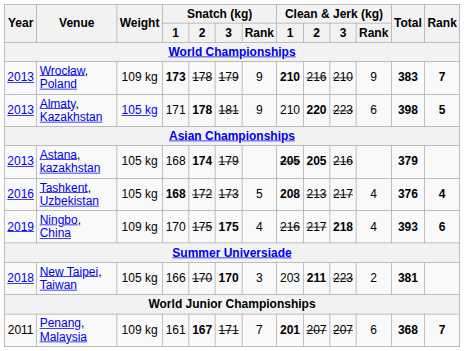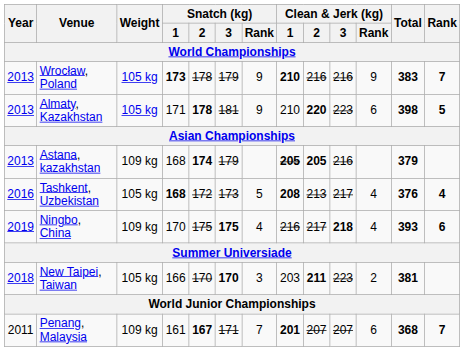 <table class = "wikitable" style="text-align:center;">
 <tr>
 <th rowspan=2 width=40>Year</th>
 <th rowspan=2 width=250>Venue</th>
 <th rowspan=2 width=60>Weight</th>
 <th colspan=4>Snatch (kg)</th>
 <th colspan=4>Clean & Jerk (kg)</th>
 <th rowspan=2 width=40>Total</th>
 <th rowspan=2 width=40>Rank</th>
 </tr>
 <tr>
 <th width=40>1</th>
 <th width=40>2</th>
 <th width=40>3</th>
 <th width=40>Rank</th>
 <th width=40>1</th>
 <th width=40>2</th>
 <th width=40>3</th>
 <th width=40>Rank</th>
 </tr>
 <tr>
 <th colspan=13><a href='#'>World Championships</a></th>
 </tr>
 <tr>
 <td><a href='#'>2013</a></td>
 <td align=left> <a href='#'>Wrocław</a>, <a href='#'>Poland</a></td>
-<td>109 kg</td>
+<td><a href='#'>105 kg</a></td>
 <td><strong>173</strong></td>
 <td><s>178</s></td>
 <td><s>179</s></td>
 <td>9</td>
 <td><strong>210</strong></td>
 <td><s>216</s></td>
-<td><s>210</s></td>
+<td><s>216</s></td>
 <td>9</td>
 <td><strong>383</strong></td>
 <td><strong>7</strong></td>
 </tr>
 <tr>
 <td><a href='#'>2013</a></td>
 <td align=left> <a href='#'>Almaty</a>, <a href='#'>Kazakhstan</a></td>
 <td><a href='#'>105 kg</a></td>
 <td>171</td>
 <td><strong>178</strong></td>
 <td><s>181</s></td>
 <td>9</td>
 <td>210</td>
 <td><strong>220</strong></td>
 <td><s>223</s></td>
 <td>6</td>
 <td><strong>398</strong></td>
 <td><strong>5</strong></td>
 </tr>
 <tr>
 <th colspan=13><a href='#'>Asian Championships</a></th>
 </tr>
 <tr>
 <td><a href='#'>2013</a></td>
 <td align=left> <a href='#'>Astana</a>, <a href='#'>kazakhstan</a></td>
-<td>105 kg</td>
+<td>109 kg</td>
 <td>168</td>
 <td><strong>174</strong></td>
 <td><s>179</s></td>
 <td><strong></strong></td>
 <td><strong><s>205</s></strong></td>
 <td><strong>205</strong></td>
 <td><s>216</s></td>
 <td><strong></strong></td>
 <td><strong>379</strong></td>
 <td><strong></strong></td>
 </tr>
 <tr>
 <td><a href='#'>2016</a></td>
 <td align=left> <a href='#'>Tashkent</a>, <a href='#'>Uzbekistan</a></td>
 <td>105 kg</td>
 <td><strong>168</strong></td>
 <td><s>172</s></td>
 <td><s>173</s></td>
 <td>5</td>
 <td><strong>208</strong></td>
 <td><s>213</s></td>
 <td><s>217</s></td>
 <td>4</td>
 <td><strong>376</strong></td>
 <td><strong>4</strong></td>
 </tr>
 <tr>
 <td><a href='#'>2019</a></td>
 <td align=left> <a href='#'>Ningbo</a>, <a href='#'>China</a></td>
 <td>109 kg</td>
 <td>170</td>
 <td><s>175</s></td>
 <td><strong>175</strong></td>
 <td>4</td>
 <td><s>216</s></td>
 <td><s>217</s></td>
 <td><strong>218</strong></td>
 <td>4</td>
 <td><strong>393</strong></td>
 <td><strong>6</strong></td>
 </tr>
 <tr>
 <th colspan=13><a href='#'>Summer Universiade</a></th>
 </tr>
 <tr>
 <td><a href='#'>2018</a></td>
 <td align=left> <a href='#'>New Taipei</a>, <a href='#'>Taiwan</a></td>
 <td>105 kg</td>
 <td>166</td>
 <td><s>170</s></td>
 <td><strong>170</strong></td>
 <td>3</td>
 <td>203</td>
 <td><strong>211</strong></td>
 <td><s>223</s></td>
 <td>2</td>
 <td><strong>381</strong></td>
 <td></td>
 </tr>
 <tr>
 <th colspan=13>World Junior Championships</th>
 </tr>
 <tr>
 <td>2011</td>
 <td align=left> <a href='#'>Penang</a>, <a href='#'>Malaysia</a></td>
 <td>109 kg</td>
 <td>161</td>
 <td><strong>167</strong></td>
 <td><s>171</s></td>
 <td>7</td>
 <td><strong>201</strong></td>
 <td><s>207</s></td>
 <td><s>207</s></td>
 <td>6</td>
 <td><strong>368</strong></td>
 <td><strong>7</strong></td>
 </tr>
 </table>
